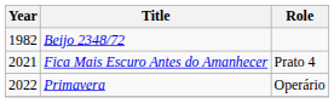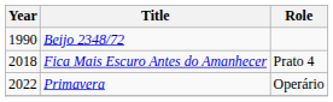 <table class="wikitable">
 <tr>
 <th>Year</th>
 <th>Title</th>
 <th>Role</th>
 </tr>
 <tr>
-<td>1982</td>
+<td>1990</td>
 <td><em><a href='#'>Beijo 2348/72</a></em></td>
 <td></td>
 </tr>
 <tr>
-<td>2021</td>
+<td>2018</td>
 <td><em><a href='#'>Fica Mais Escuro Antes do Amanhecer</a></em></td>
 <td>Prato 4</td>
 </tr>
 <tr>
 <td>2022</td>
 <td><em><a href='#'>Primavera</a></em></td>
 <td>Operário</td>
 </tr>
 <tr>
 </tr>
 </table>
